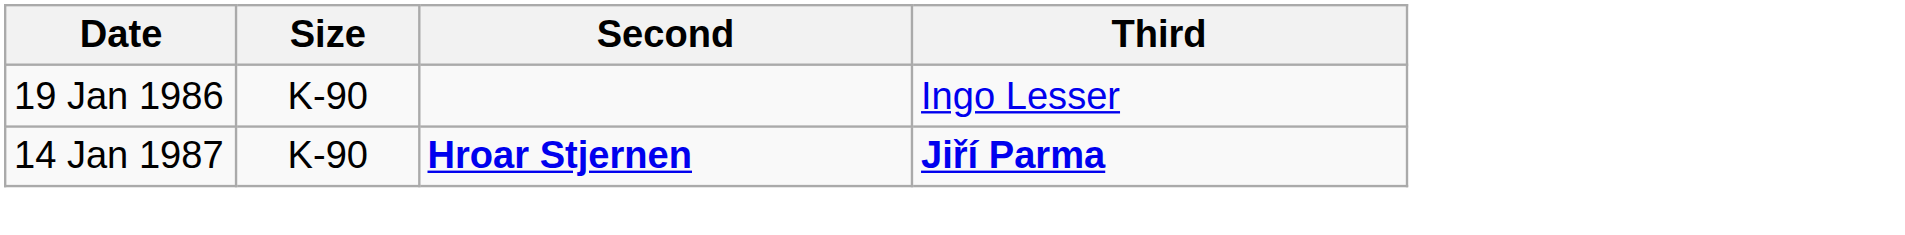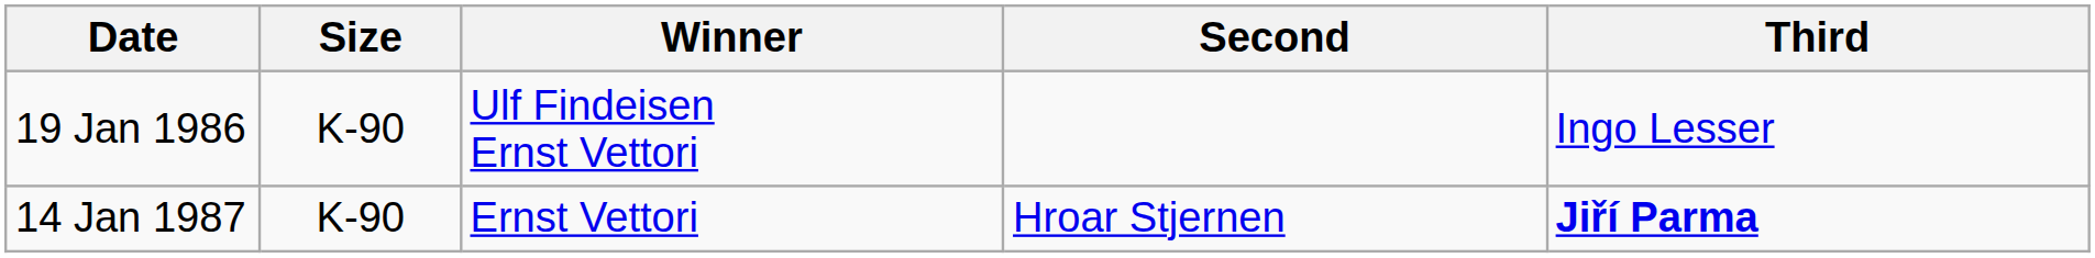 <table class="wikitable">
 <tr>
 <th width="90">Date</th>
 <th width="69">Size</th>
+<th width="200">Winner</th>
 <th width="200">Second</th>
 <th width="200">Third</th>
 </tr>
 <tr>
 <td>19 Jan 1986</td>
 <td align=center>K-90</td>
+<td> <a href='#'>Ulf Findeisen</a><br> <a href='#'>Ernst Vettori</a></td>
 <td></td>
 <td> <a href='#'>Ingo Lesser</a></td>
 </tr>
 <tr>
 <td>14 Jan 1987</td>
 <td align=center>K-90</td>
-<td><strong> <a href='#'>Hroar Stjernen</a></strong></td>
+<td> <a href='#'>Ernst Vettori</a></td>
+<td> <a href='#'>Hroar Stjernen</a></td>
 <td><strong> <a href='#'>Jiří Parma</a></strong></td>
 </tr>
 </table>
